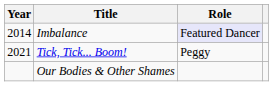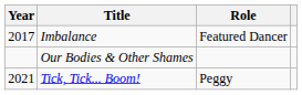 <table class="wikitable sortable">
 <tr>
 <th>Year</th>
 <th>Title</th>
 <th>Role</th>
 <th></th>
 </tr>
 <tr>
-<td>2014</td>
+<td>2017</td>
 <td><em>Imbalance</em></td>
-<td style="background: lavender;">Featured Dancer</td>
+<td>Featured Dancer</td>
+<td></td>
+</tr>
+<tr>
+<td></td>
+<td><em>Our Bodies & Other Shames</em></td>
+<td></td>
 <td></td>
 </tr>
 <tr>
 <td>2021</td>
 <td><em><a href='#'>Tick, Tick... Boom!</a></em></td>
 <td>Peggy</td>
 <td></td>
 </tr>
-<tr>
-<td></td>
-<td><em>Our Bodies & Other Shames</em></td>
-<td></td>
-<td></td>
-</tr>
 </table>
